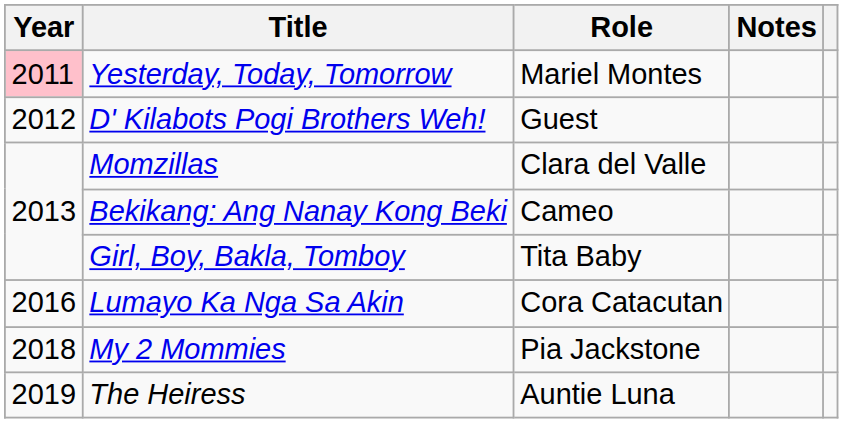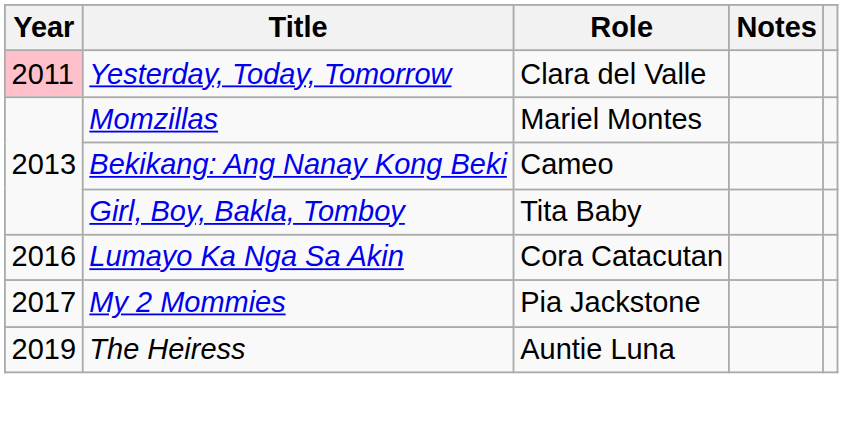 <table class="wikitable sortable plainrowheaders">
 <tr style="background:#ccc; text-align:center;">
 <th scope="col">Year</th>
 <th scope="col">Title</th>
 <th scope="col">Role</th>
 <th scope="col" class="unsortable">Notes</th>
 <th scope="col" class="unsortable"></th>
 </tr>
 <tr>
 <td style="background: pink;">2011</td>
 <td><em><a href='#'>Yesterday, Today, Tomorrow</a></em></td>
-<td>Mariel Montes</td>
-<td></td>
-<td></td>
-</tr>
-<tr>
-<td>2012</td>
-<td><em><a href='#'>D' Kilabots Pogi Brothers Weh!</a></em></td>
-<td>Guest</td>
+<td>Clara del Valle</td>
 <td></td>
 <td></td>
 </tr>
 <tr>
 <td rowspan="3">2013</td>
 <td><em><a href='#'>Momzillas</a></em></td>
-<td>Clara del Valle</td>
+<td>Mariel Montes</td>
 <td></td>
 <td></td>
 </tr>
 <tr>
 <td><em><a href='#'>Bekikang: Ang Nanay Kong Beki</a></em></td>
 <td>Cameo</td>
 <td></td>
 <td></td>
 </tr>
 <tr>
 <td><em><a href='#'>Girl, Boy, Bakla, Tomboy</a></em></td>
 <td>Tita Baby</td>
 <td></td>
 <td></td>
 </tr>
 <tr>
 <td>2016</td>
 <td><em><a href='#'>Lumayo Ka Nga Sa Akin</a></em></td>
 <td>Cora Catacutan</td>
 <td></td>
 <td></td>
 </tr>
 <tr>
-<td>2018</td>
+<td>2017</td>
 <td><em><a href='#'>My 2 Mommies</a></em></td>
 <td>Pia Jackstone</td>
 <td></td>
 <td></td>
 </tr>
 <tr>
 <td>2019</td>
 <td><em>The Heiress</em></td>
 <td>Auntie Luna</td>
 <td></td>
 <td></td>
 </tr>
 </table>
